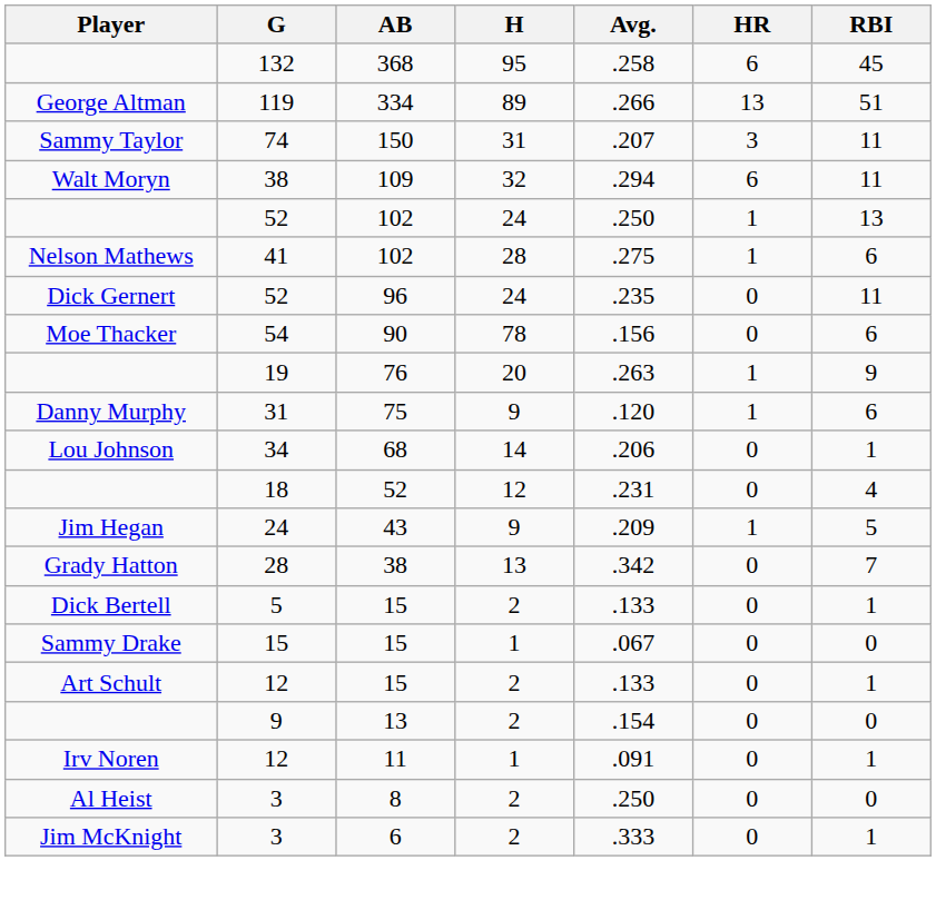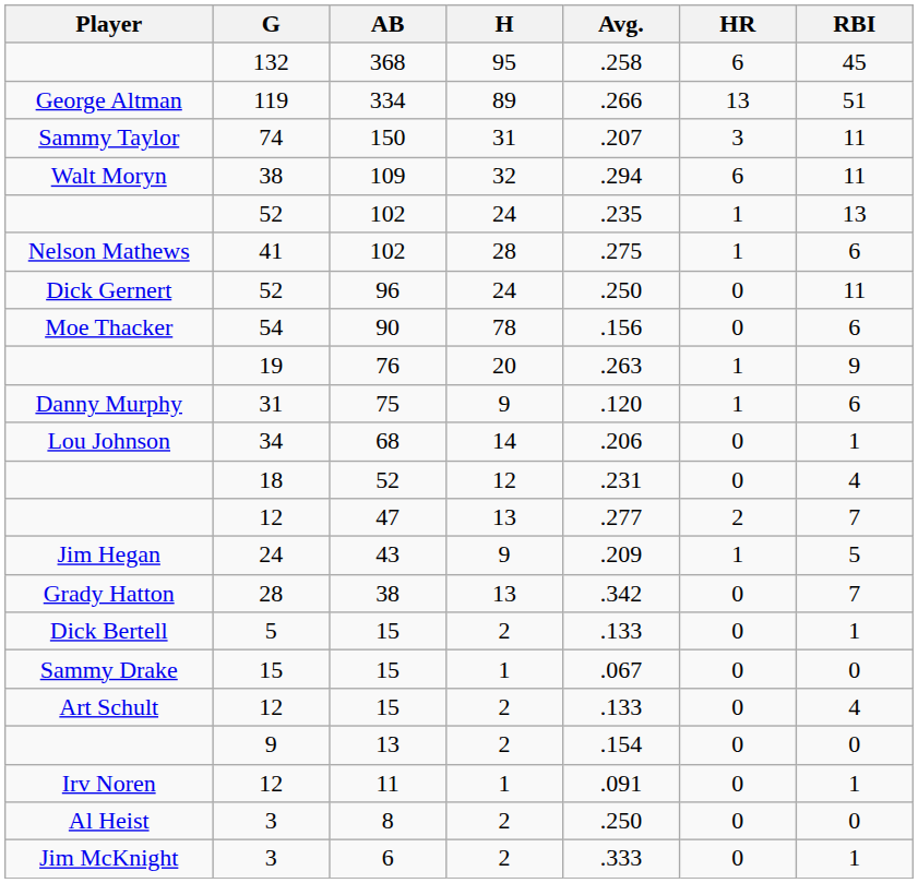 <table class="wikitable sortable">
 <tr>
 <th bgcolor="#DDDDFF" width="16%">Player</th>
 <th bgcolor="#DDDDFF" width="9%">G</th>
 <th bgcolor="#DDDDFF" width="9%">AB</th>
 <th bgcolor="#DDDDFF" width="9%">H</th>
 <th bgcolor="#DDDDFF" width="9%">Avg.</th>
 <th bgcolor="#DDDDFF" width="9%">HR</th>
 <th bgcolor="#DDDDFF" width="9%">RBI</th>
 </tr>
 <tr align="center">
 <td></td>
 <td>132</td>
 <td>368</td>
 <td>95</td>
 <td>.258</td>
 <td>6</td>
 <td>45</td>
 </tr>
 <tr align="center">
 <td><a href='#'>George Altman</a></td>
 <td>119</td>
 <td>334</td>
 <td>89</td>
 <td>.266</td>
 <td>13</td>
 <td>51</td>
 </tr>
 <tr align=center>
 <td><a href='#'>Sammy Taylor</a></td>
 <td>74</td>
 <td>150</td>
 <td>31</td>
 <td>.207</td>
 <td>3</td>
 <td>11</td>
 </tr>
 <tr align=center>
 <td><a href='#'>Walt Moryn</a></td>
 <td>38</td>
 <td>109</td>
 <td>32</td>
 <td>.294</td>
 <td>6</td>
 <td>11</td>
 </tr>
 <tr align=center>
 <td></td>
 <td>52</td>
 <td>102</td>
 <td>24</td>
-<td>.250</td>
+<td>.235</td>
 <td>1</td>
 <td>13</td>
 </tr>
 <tr align="center">
 <td><a href='#'>Nelson Mathews</a></td>
 <td>41</td>
 <td>102</td>
 <td>28</td>
 <td>.275</td>
 <td>1</td>
 <td>6</td>
 </tr>
 <tr align=center>
 <td><a href='#'>Dick Gernert</a></td>
 <td>52</td>
 <td>96</td>
 <td>24</td>
-<td>.235</td>
+<td>.250</td>
 <td>0</td>
 <td>11</td>
 </tr>
 <tr align=center>
 <td><a href='#'>Moe Thacker</a></td>
 <td>54</td>
 <td>90</td>
 <td>78</td>
 <td>.156</td>
 <td>0</td>
 <td>6</td>
 </tr>
 <tr align=center>
 <td></td>
 <td>19</td>
 <td>76</td>
 <td>20</td>
 <td>.263</td>
 <td>1</td>
 <td>9</td>
 </tr>
 <tr align="center">
 <td><a href='#'>Danny Murphy</a></td>
 <td>31</td>
 <td>75</td>
 <td>9</td>
 <td>.120</td>
 <td>1</td>
 <td>6</td>
 </tr>
 <tr align=center>
 <td><a href='#'>Lou Johnson</a></td>
 <td>34</td>
 <td>68</td>
 <td>14</td>
 <td>.206</td>
 <td>0</td>
 <td>1</td>
 </tr>
 <tr align=center>
 <td></td>
 <td>18</td>
 <td>52</td>
 <td>12</td>
 <td>.231</td>
 <td>0</td>
 <td>4</td>
 </tr>
+<tr align=center>
+<td></td>
+<td>12</td>
+<td>47</td>
+<td>13</td>
+<td>.277</td>
+<td>2</td>
+<td>7</td>
+</tr>
 <tr align="center">
 <td><a href='#'>Jim Hegan</a></td>
 <td>24</td>
 <td>43</td>
 <td>9</td>
 <td>.209</td>
 <td>1</td>
 <td>5</td>
 </tr>
 <tr align=center>
 <td><a href='#'>Grady Hatton</a></td>
 <td>28</td>
 <td>38</td>
 <td>13</td>
 <td>.342</td>
 <td>0</td>
 <td>7</td>
 </tr>
 <tr align=center>
 <td><a href='#'>Dick Bertell</a></td>
 <td>5</td>
 <td>15</td>
 <td>2</td>
 <td>.133</td>
 <td>0</td>
 <td>1</td>
 </tr>
 <tr align=center>
 <td><a href='#'>Sammy Drake</a></td>
 <td>15</td>
 <td>15</td>
 <td>1</td>
 <td>.067</td>
 <td>0</td>
 <td>0</td>
 </tr>
 <tr align=center>
 <td><a href='#'>Art Schult</a></td>
 <td>12</td>
 <td>15</td>
 <td>2</td>
 <td>.133</td>
 <td>0</td>
-<td>1</td>
+<td>4</td>
 </tr>
 <tr align=center>
 <td></td>
 <td>9</td>
 <td>13</td>
 <td>2</td>
 <td>.154</td>
 <td>0</td>
 <td>0</td>
 </tr>
 <tr align="center">
 <td><a href='#'>Irv Noren</a></td>
 <td>12</td>
 <td>11</td>
 <td>1</td>
 <td>.091</td>
 <td>0</td>
 <td>1</td>
 </tr>
 <tr align=center>
 <td><a href='#'>Al Heist</a></td>
 <td>3</td>
 <td>8</td>
 <td>2</td>
 <td>.250</td>
 <td>0</td>
 <td>0</td>
 </tr>
 <tr align=center>
 <td><a href='#'>Jim McKnight</a></td>
 <td>3</td>
 <td>6</td>
 <td>2</td>
 <td>.333</td>
 <td>0</td>
 <td>1</td>
 </tr>
 </table>
